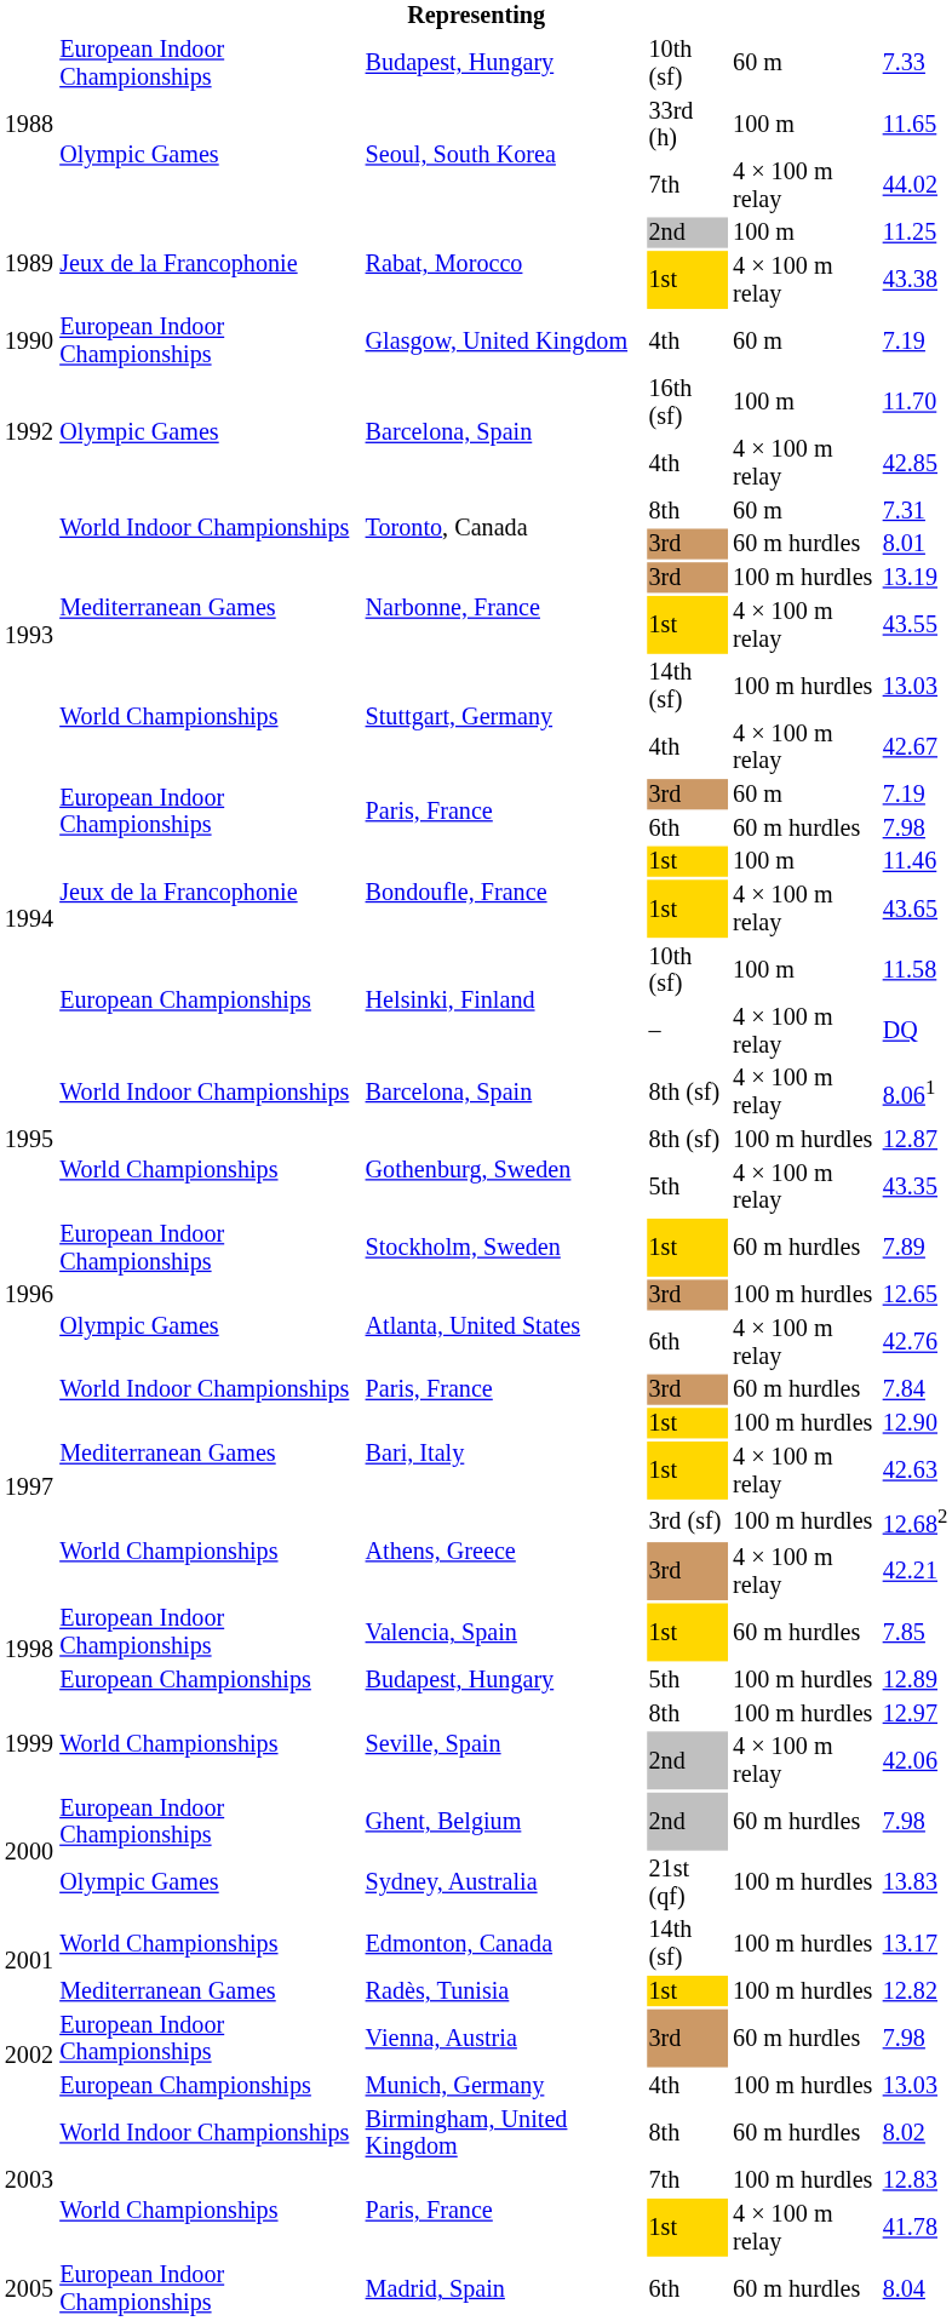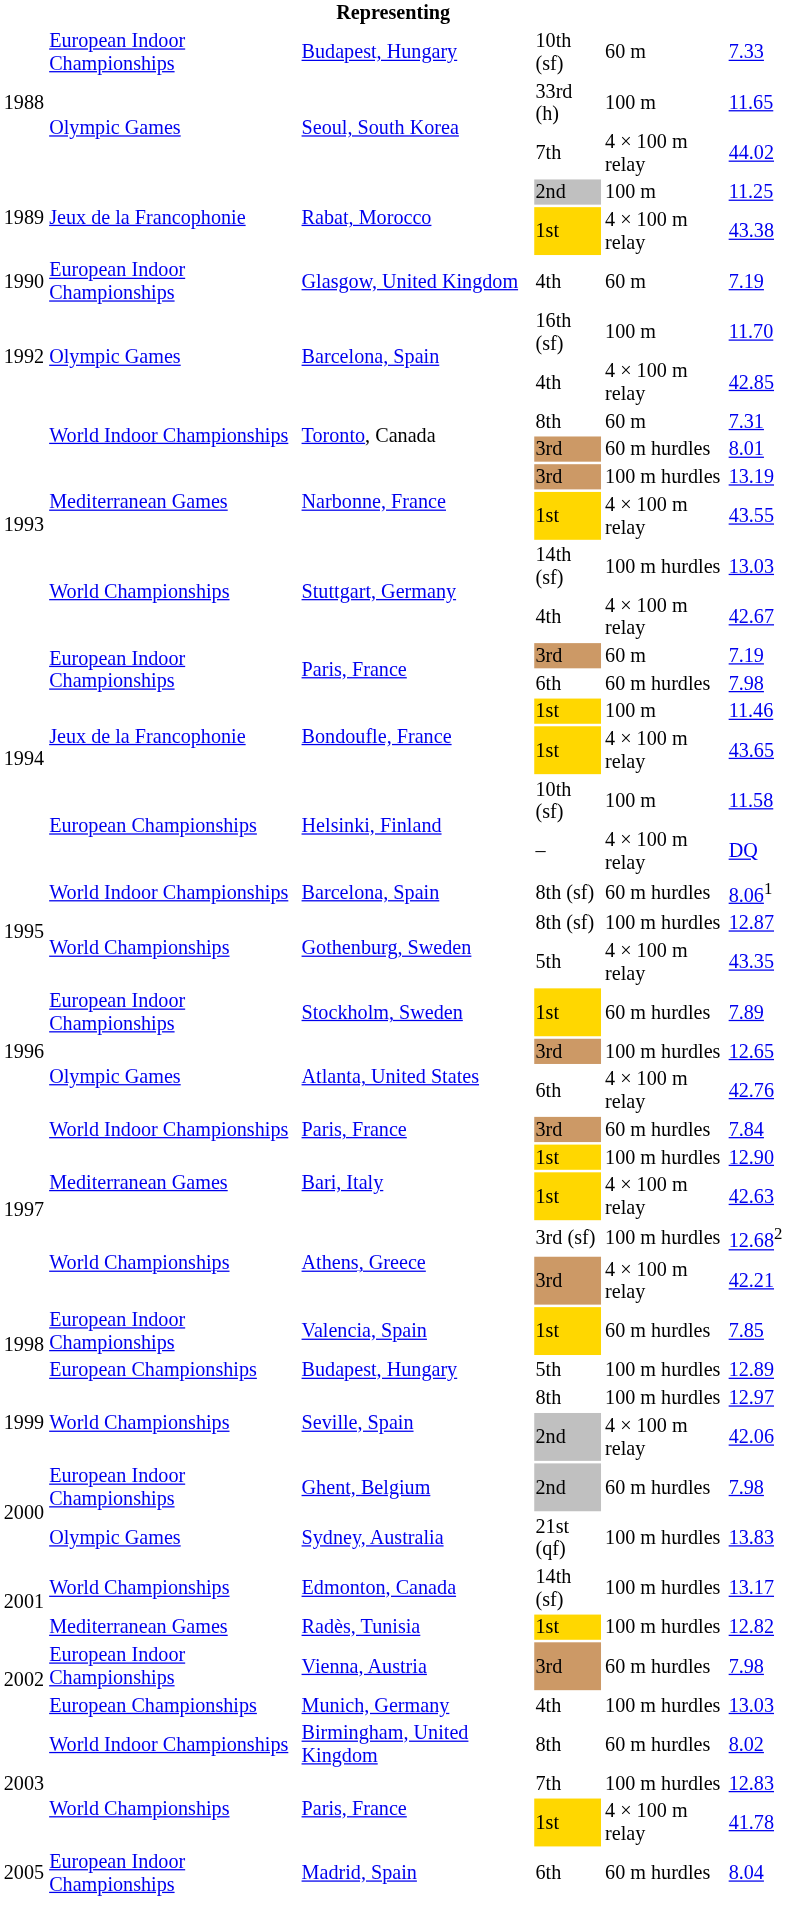 <table>
 <tr>
 <th colspan="6">Representing </th>
 </tr>
 <tr>
 <td rowspan=3>1988</td>
 <td><a href='#'>European Indoor Championships</a></td>
 <td><a href='#'>Budapest, Hungary</a></td>
 <td>10th (sf)</td>
 <td>60 m</td>
 <td><a href='#'>7.33</a></td>
 </tr>
 <tr>
 <td rowspan=2><a href='#'>Olympic Games</a></td>
 <td rowspan=2><a href='#'>Seoul, South Korea</a></td>
 <td>33rd (h)</td>
 <td>100 m</td>
 <td><a href='#'>11.65</a></td>
 </tr>
 <tr>
 <td>7th</td>
 <td>4 × 100 m relay</td>
 <td><a href='#'>44.02</a></td>
 </tr>
 <tr>
 <td rowspan=2>1989</td>
 <td rowspan=2><a href='#'>Jeux de la Francophonie</a></td>
 <td rowspan=2><a href='#'>Rabat, Morocco</a></td>
 <td bgcolor=silver>2nd</td>
 <td>100 m</td>
 <td><a href='#'>11.25</a></td>
 </tr>
 <tr>
 <td bgcolor="gold">1st</td>
 <td>4 × 100 m relay</td>
 <td><a href='#'>43.38</a></td>
 </tr>
 <tr>
 <td>1990</td>
 <td><a href='#'>European Indoor Championships</a></td>
 <td><a href='#'>Glasgow, United Kingdom</a></td>
 <td>4th</td>
 <td>60 m</td>
 <td><a href='#'>7.19</a></td>
 </tr>
 <tr>
 <td rowspan=2>1992</td>
 <td rowspan=2><a href='#'>Olympic Games</a></td>
 <td rowspan=2><a href='#'>Barcelona, Spain</a></td>
 <td>16th (sf)</td>
 <td>100 m</td>
 <td><a href='#'>11.70</a></td>
 </tr>
 <tr>
 <td>4th</td>
 <td>4 × 100 m relay</td>
 <td><a href='#'>42.85</a></td>
 </tr>
 <tr>
 <td rowspan=6>1993</td>
 <td rowspan=2><a href='#'>World Indoor Championships</a></td>
 <td rowspan=2><a href='#'>Toronto</a>, Canada</td>
 <td>8th</td>
 <td>60 m</td>
 <td><a href='#'>7.31</a></td>
 </tr>
 <tr>
 <td bgcolor=cc9966>3rd</td>
 <td>60 m hurdles</td>
 <td><a href='#'>8.01</a></td>
 </tr>
 <tr>
 <td rowspan=2><a href='#'>Mediterranean Games</a></td>
 <td rowspan=2><a href='#'>Narbonne, France</a></td>
 <td bgcolor=cc9966>3rd</td>
 <td>100 m hurdles</td>
 <td><a href='#'>13.19</a></td>
 </tr>
 <tr>
 <td bgcolor=gold>1st</td>
 <td>4 × 100 m relay</td>
 <td><a href='#'>43.55</a></td>
 </tr>
 <tr>
 <td rowspan=2><a href='#'>World Championships</a></td>
 <td rowspan=2><a href='#'>Stuttgart, Germany</a></td>
 <td>14th (sf)</td>
 <td>100 m hurdles</td>
 <td><a href='#'>13.03</a></td>
 </tr>
 <tr>
 <td>4th</td>
 <td>4 × 100 m relay</td>
 <td><a href='#'>42.67</a></td>
 </tr>
 <tr>
 <td rowspan=6>1994</td>
 <td rowspan=2><a href='#'>European Indoor Championships</a></td>
 <td rowspan=2><a href='#'>Paris, France</a></td>
 <td bgcolor=cc9966>3rd</td>
 <td>60 m</td>
 <td><a href='#'>7.19</a></td>
 </tr>
 <tr>
 <td>6th</td>
 <td>60 m hurdles</td>
 <td><a href='#'>7.98</a></td>
 </tr>
 <tr>
 <td rowspan=2><a href='#'>Jeux de la Francophonie</a></td>
 <td rowspan=2><a href='#'>Bondoufle, France</a></td>
 <td bgcolor=gold>1st</td>
 <td>100 m</td>
 <td><a href='#'>11.46</a></td>
 </tr>
 <tr>
 <td bgcolor=gold>1st</td>
 <td>4 × 100 m relay</td>
 <td><a href='#'>43.65</a></td>
 </tr>
 <tr>
 <td rowspan=2><a href='#'>European Championships</a></td>
 <td rowspan=2><a href='#'>Helsinki, Finland</a></td>
 <td>10th (sf)</td>
 <td>100 m</td>
 <td><a href='#'>11.58</a></td>
 </tr>
 <tr>
 <td>–</td>
 <td>4 × 100 m relay</td>
 <td><a href='#'>DQ</a></td>
 </tr>
 <tr>
 <td rowspan=3>1995</td>
 <td><a href='#'>World Indoor Championships</a></td>
 <td><a href='#'>Barcelona, Spain</a></td>
 <td>8th (sf)</td>
-<td>4 × 100 m relay</td>
+<td>60 m hurdles</td>
 <td><a href='#'>8.06</a><sup>1</sup></td>
 </tr>
 <tr>
 <td rowspan=2><a href='#'>World Championships</a></td>
 <td rowspan=2><a href='#'>Gothenburg, Sweden</a></td>
 <td>8th (sf)</td>
 <td>100 m hurdles</td>
 <td><a href='#'>12.87</a></td>
 </tr>
 <tr>
 <td>5th</td>
 <td>4 × 100 m relay</td>
 <td><a href='#'>43.35</a></td>
 </tr>
 <tr>
 <td rowspan=3>1996</td>
 <td><a href='#'>European Indoor Championships</a></td>
 <td><a href='#'>Stockholm, Sweden</a></td>
 <td bgcolor=gold>1st</td>
 <td>60 m hurdles</td>
 <td><a href='#'>7.89</a></td>
 </tr>
 <tr>
 <td rowspan=2><a href='#'>Olympic Games</a></td>
 <td rowspan=2><a href='#'>Atlanta, United States</a></td>
 <td bgcolor=cc9966>3rd</td>
 <td>100 m hurdles</td>
 <td><a href='#'>12.65</a></td>
 </tr>
 <tr>
 <td>6th</td>
 <td>4 × 100 m relay</td>
 <td><a href='#'>42.76</a></td>
 </tr>
 <tr>
 <td rowspan=5>1997</td>
 <td><a href='#'>World Indoor Championships</a></td>
 <td><a href='#'>Paris, France</a></td>
 <td bgcolor=cc9966>3rd</td>
 <td>60 m hurdles</td>
 <td><a href='#'>7.84</a></td>
 </tr>
 <tr>
 <td rowspan=2><a href='#'>Mediterranean Games</a></td>
 <td rowspan=2><a href='#'>Bari, Italy</a></td>
 <td bgcolor=gold>1st</td>
 <td>100 m hurdles</td>
 <td><a href='#'>12.90</a></td>
 </tr>
 <tr>
 <td bgcolor=gold>1st</td>
 <td>4 × 100 m relay</td>
 <td><a href='#'>42.63</a></td>
 </tr>
 <tr>
 <td rowspan=2><a href='#'>World Championships</a></td>
 <td rowspan=2><a href='#'>Athens, Greece</a></td>
 <td>3rd (sf)</td>
 <td>100 m hurdles</td>
 <td><a href='#'>12.68</a><sup>2</sup></td>
 </tr>
 <tr>
 <td bgcolor=cc9966>3rd</td>
 <td>4 × 100 m relay</td>
 <td><a href='#'>42.21</a></td>
 </tr>
 <tr>
 <td rowspan=2>1998</td>
 <td><a href='#'>European Indoor Championships</a></td>
 <td><a href='#'>Valencia, Spain</a></td>
 <td bgcolor=gold>1st</td>
 <td>60 m hurdles</td>
 <td><a href='#'>7.85</a></td>
 </tr>
 <tr>
 <td><a href='#'>European Championships</a></td>
 <td><a href='#'>Budapest, Hungary</a></td>
 <td>5th</td>
 <td>100 m hurdles</td>
 <td><a href='#'>12.89</a></td>
 </tr>
 <tr>
 <td rowspan=2>1999</td>
 <td rowspan=2><a href='#'>World Championships</a></td>
 <td rowspan=2><a href='#'>Seville, Spain</a></td>
 <td>8th</td>
 <td>100 m hurdles</td>
 <td><a href='#'>12.97</a></td>
 </tr>
 <tr>
 <td bgcolor=silver>2nd</td>
 <td>4 × 100 m relay</td>
 <td><a href='#'>42.06</a></td>
 </tr>
 <tr>
 <td rowspan=2>2000</td>
 <td><a href='#'>European Indoor Championships</a></td>
 <td><a href='#'>Ghent, Belgium</a></td>
 <td bgcolor=silver>2nd</td>
 <td>60 m hurdles</td>
 <td><a href='#'>7.98</a></td>
 </tr>
 <tr>
 <td><a href='#'>Olympic Games</a></td>
 <td><a href='#'>Sydney, Australia</a></td>
 <td>21st (qf)</td>
 <td>100 m hurdles</td>
 <td><a href='#'>13.83</a></td>
 </tr>
 <tr>
 <td rowspan=2>2001</td>
 <td><a href='#'>World Championships</a></td>
 <td><a href='#'>Edmonton, Canada</a></td>
 <td>14th (sf)</td>
 <td>100 m hurdles</td>
 <td><a href='#'>13.17</a></td>
 </tr>
 <tr>
 <td><a href='#'>Mediterranean Games</a></td>
 <td><a href='#'>Radès, Tunisia</a></td>
 <td bgcolor=gold>1st</td>
 <td>100 m hurdles</td>
 <td><a href='#'>12.82</a></td>
 </tr>
 <tr>
 <td rowspan=2>2002</td>
 <td><a href='#'>European Indoor Championships</a></td>
 <td><a href='#'>Vienna, Austria</a></td>
 <td bgcolor=cc9966>3rd</td>
 <td>60 m hurdles</td>
 <td><a href='#'>7.98</a></td>
 </tr>
 <tr>
 <td><a href='#'>European Championships</a></td>
 <td><a href='#'>Munich, Germany</a></td>
 <td>4th</td>
 <td>100 m hurdles</td>
 <td><a href='#'>13.03</a></td>
 </tr>
 <tr>
 <td rowspan=3>2003</td>
 <td><a href='#'>World Indoor Championships</a></td>
 <td><a href='#'>Birmingham, United Kingdom</a></td>
 <td>8th</td>
 <td>60 m hurdles</td>
 <td><a href='#'>8.02</a></td>
 </tr>
 <tr>
 <td rowspan=2><a href='#'>World Championships</a></td>
 <td rowspan=2><a href='#'>Paris, France</a></td>
 <td>7th</td>
 <td>100 m hurdles</td>
 <td><a href='#'>12.83</a></td>
 </tr>
 <tr>
 <td bgcolor=gold>1st</td>
 <td>4 × 100 m relay</td>
 <td><a href='#'>41.78</a></td>
 </tr>
 <tr>
 <td>2005</td>
 <td><a href='#'>European Indoor Championships</a></td>
 <td><a href='#'>Madrid, Spain</a></td>
 <td>6th</td>
 <td>60 m hurdles</td>
 <td><a href='#'>8.04</a></td>
 </tr>
 </table>
